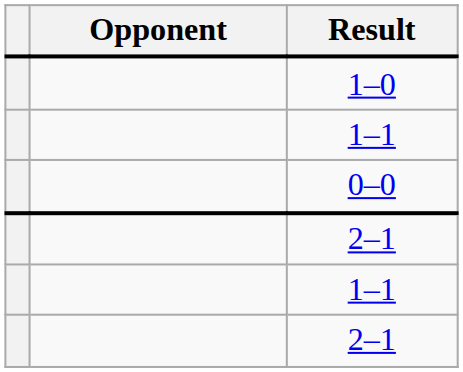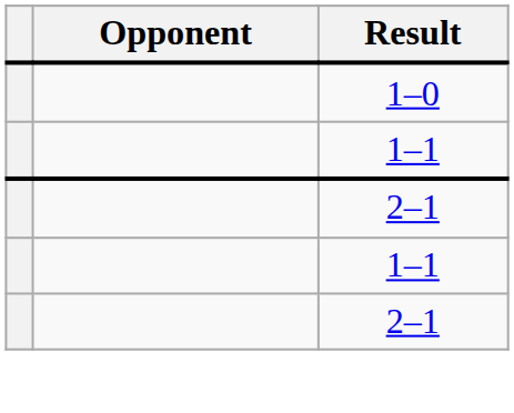 <table class="wikitable plainrowheaders" style="text-align:center;margin-left:1em;float:right;clear:right;min-width:226px">
 <tr>
 <th scope="col"></th>
 <th scope="col">Opponent</th>
 <th scope="col">Result</th>
 </tr>
 <tr style="border-top: 2px solid black;">
 <th scope="row" style="text-align:center"></th>
 <td align="left"></td>
 <td><a href='#'>1–0</a></td>
 </tr>
 <tr>
 <th scope="row" style="text-align:center"></th>
 <td align="left"></td>
 <td><a href='#'>1–1</a></td>
-</tr>
-<tr>
-<th scope="row" style="text-align:center"></th>
-<td align="left"></td>
-<td><a href='#'>0–0</a></td>
 </tr>
 <tr style="border-top: 2px solid black;">
 <th scope="row" style="text-align:center"></th>
 <td align="left"></td>
 <td><a href='#'>2–1</a> </td>
 </tr>
 <tr>
 <th scope="row" style="text-align:center"></th>
 <td align="left"></td>
 <td><a href='#'>1–1</a> <br></td>
 </tr>
 <tr>
 <th scope="row" style="text-align:center"></th>
 <td align="left"></td>
 <td><a href='#'>2–1</a></td>
 </tr>
 </table>
